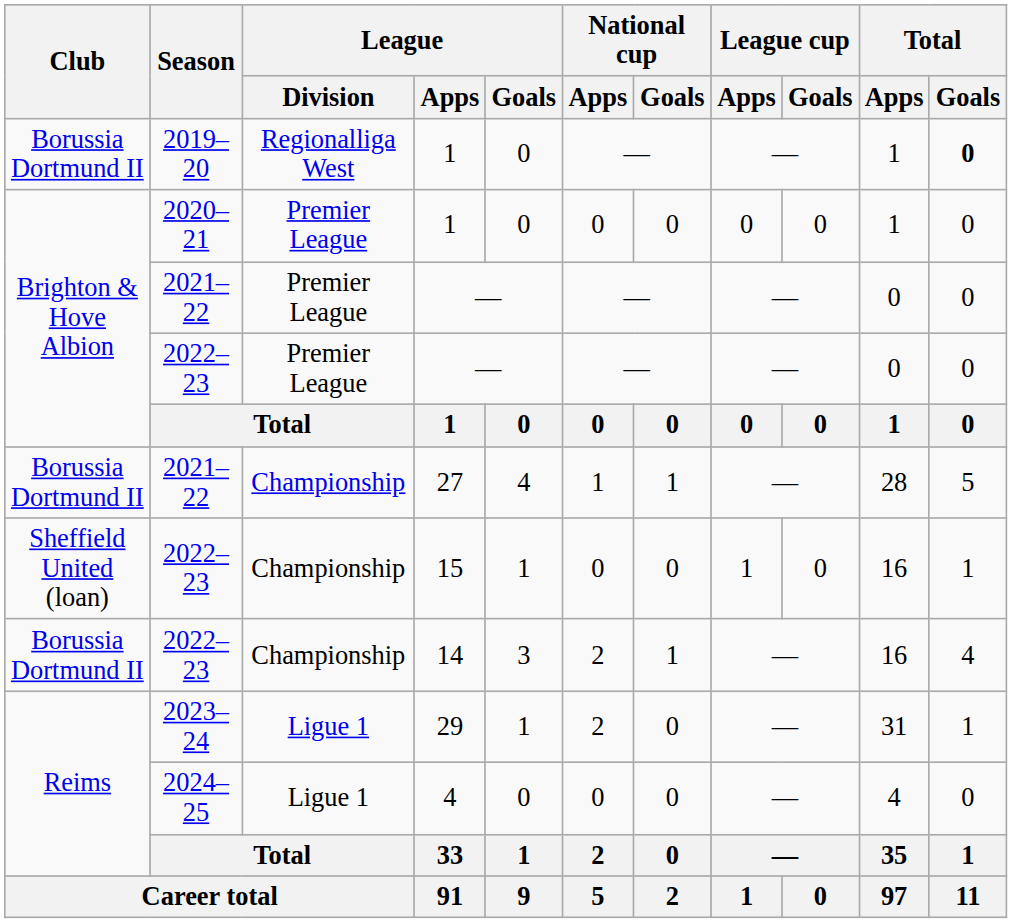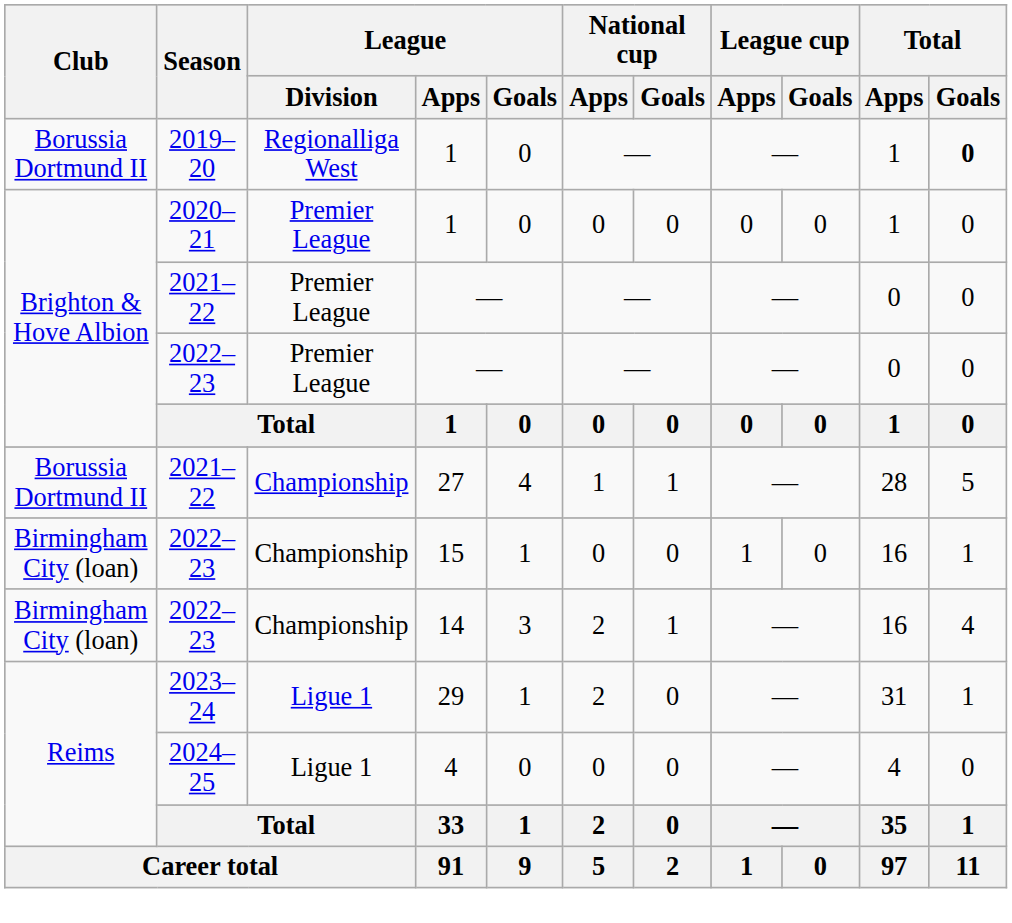 <table class="wikitable" style="text-align:center">
 <tr>
 <th rowspan="2">Club</th>
 <th rowspan="2">Season</th>
 <th colspan="3">League</th>
 <th colspan="2">National cup</th>
 <th colspan="2">League cup</th>
 <th colspan="2">Total</th>
 </tr>
 <tr>
 <th>Division</th>
 <th>Apps</th>
 <th>Goals</th>
 <th>Apps</th>
 <th>Goals</th>
 <th>Apps</th>
 <th>Goals</th>
 <th>Apps</th>
 <th>Goals</th>
 </tr>
 <tr>
 <td><a href='#'>Borussia Dortmund II</a></td>
 <td><a href='#'>2019–20</a></td>
 <td><a href='#'>Regionalliga West</a></td>
 <td>1</td>
 <td>0</td>
 <td colspan="2">—</td>
 <td colspan="2">—</td>
 <td>1</td>
 <td><strong>0</strong></td>
 </tr>
 <tr>
 <td rowspan="4"><a href='#'>Brighton & Hove Albion</a></td>
 <td><a href='#'>2020–21</a></td>
 <td><a href='#'>Premier League</a></td>
 <td>1</td>
 <td>0</td>
 <td>0</td>
 <td>0</td>
 <td>0</td>
 <td>0</td>
 <td>1</td>
 <td>0</td>
 </tr>
 <tr>
 <td><a href='#'>2021–22</a></td>
 <td>Premier League</td>
 <td colspan="2">—</td>
 <td colspan="2">—</td>
 <td colspan="2">—</td>
 <td>0</td>
 <td>0</td>
 </tr>
 <tr>
 <td><a href='#'>2022–23</a></td>
 <td>Premier League</td>
 <td colspan="2">—</td>
 <td colspan="2">—</td>
 <td colspan="2">—</td>
 <td>0</td>
 <td>0</td>
 </tr>
 <tr>
 <th colspan="2">Total</th>
 <th>1</th>
 <th>0</th>
 <th>0</th>
 <th>0</th>
 <th>0</th>
 <th>0</th>
 <th>1</th>
 <th>0</th>
 </tr>
 <tr>
 <td><a href='#'>Borussia Dortmund II</a></td>
 <td><a href='#'>2021–22</a></td>
 <td><a href='#'>Championship</a></td>
 <td>27</td>
 <td>4</td>
 <td>1</td>
 <td>1</td>
 <td colspan="2">—</td>
 <td>28</td>
 <td>5</td>
 </tr>
 <tr>
-<td><a href='#'>Sheffield United</a> (loan)</td>
+<td><a href='#'>Birmingham City</a> (loan)</td>
 <td><a href='#'>2022–23</a></td>
 <td>Championship</td>
 <td>15</td>
 <td>1</td>
 <td>0</td>
 <td>0</td>
 <td>1</td>
 <td>0</td>
 <td>16</td>
 <td>1</td>
 </tr>
 <tr>
-<td><a href='#'>Borussia Dortmund II</a></td>
+<td><a href='#'>Birmingham City</a> (loan)</td>
 <td><a href='#'>2022–23</a></td>
 <td>Championship</td>
 <td>14</td>
 <td>3</td>
 <td>2</td>
 <td>1</td>
 <td colspan="2">—</td>
 <td>16</td>
 <td>4</td>
 </tr>
 <tr>
 <td rowspan="3"><a href='#'>Reims</a></td>
 <td><a href='#'>2023–24</a></td>
 <td><a href='#'>Ligue 1</a></td>
 <td>29</td>
 <td>1</td>
 <td>2</td>
 <td>0</td>
 <td colspan="2">—</td>
 <td>31</td>
 <td>1</td>
 </tr>
 <tr>
 <td><a href='#'>2024–25</a></td>
 <td>Ligue 1</td>
 <td>4</td>
 <td>0</td>
 <td>0</td>
 <td>0</td>
 <td colspan="2">—</td>
 <td>4</td>
 <td>0</td>
 </tr>
 <tr>
 <th colspan="2">Total</th>
 <th>33</th>
 <th>1</th>
 <th>2</th>
 <th>0</th>
 <th colspan="2">—</th>
 <th>35</th>
 <th>1</th>
 </tr>
 <tr>
 <th colspan="3">Career total</th>
 <th>91</th>
 <th>9</th>
 <th>5</th>
 <th>2</th>
 <th>1</th>
 <th>0</th>
 <th>97</th>
 <th>11</th>
 </tr>
 </table>
